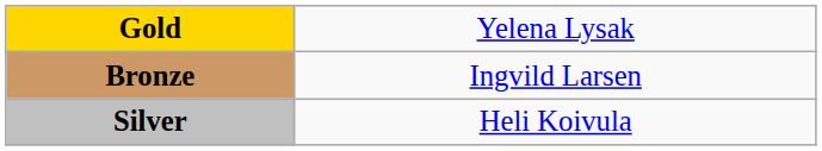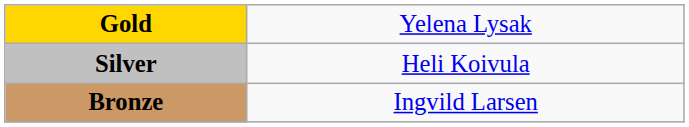 <table class="wikitable" style="text-align:center; " width="35%">
 <tr>
 <td bgcolor="gold"><strong>Gold</strong></td>
 <td><a href='#'>Yelena Lysak</a><br>  <small><em></em></small></td>
 </tr>
 <tr>
+<td bgcolor="silver"><strong>Silver</strong></td>
+<td><a href='#'>Heli Koivula</a><br>  <small><em></em></small></td>
+</tr>
+<tr>
 <td bgcolor="CC9966"><strong>Bronze</strong></td>
 <td><a href='#'>Ingvild Larsen</a><br>  <small><em></em></small></td>
 </tr>
-<tr>
-<td bgcolor="silver"><strong>Silver</strong></td>
-<td><a href='#'>Heli Koivula</a><br>  <small><em></em></small></td>
-</tr>
 </table>
